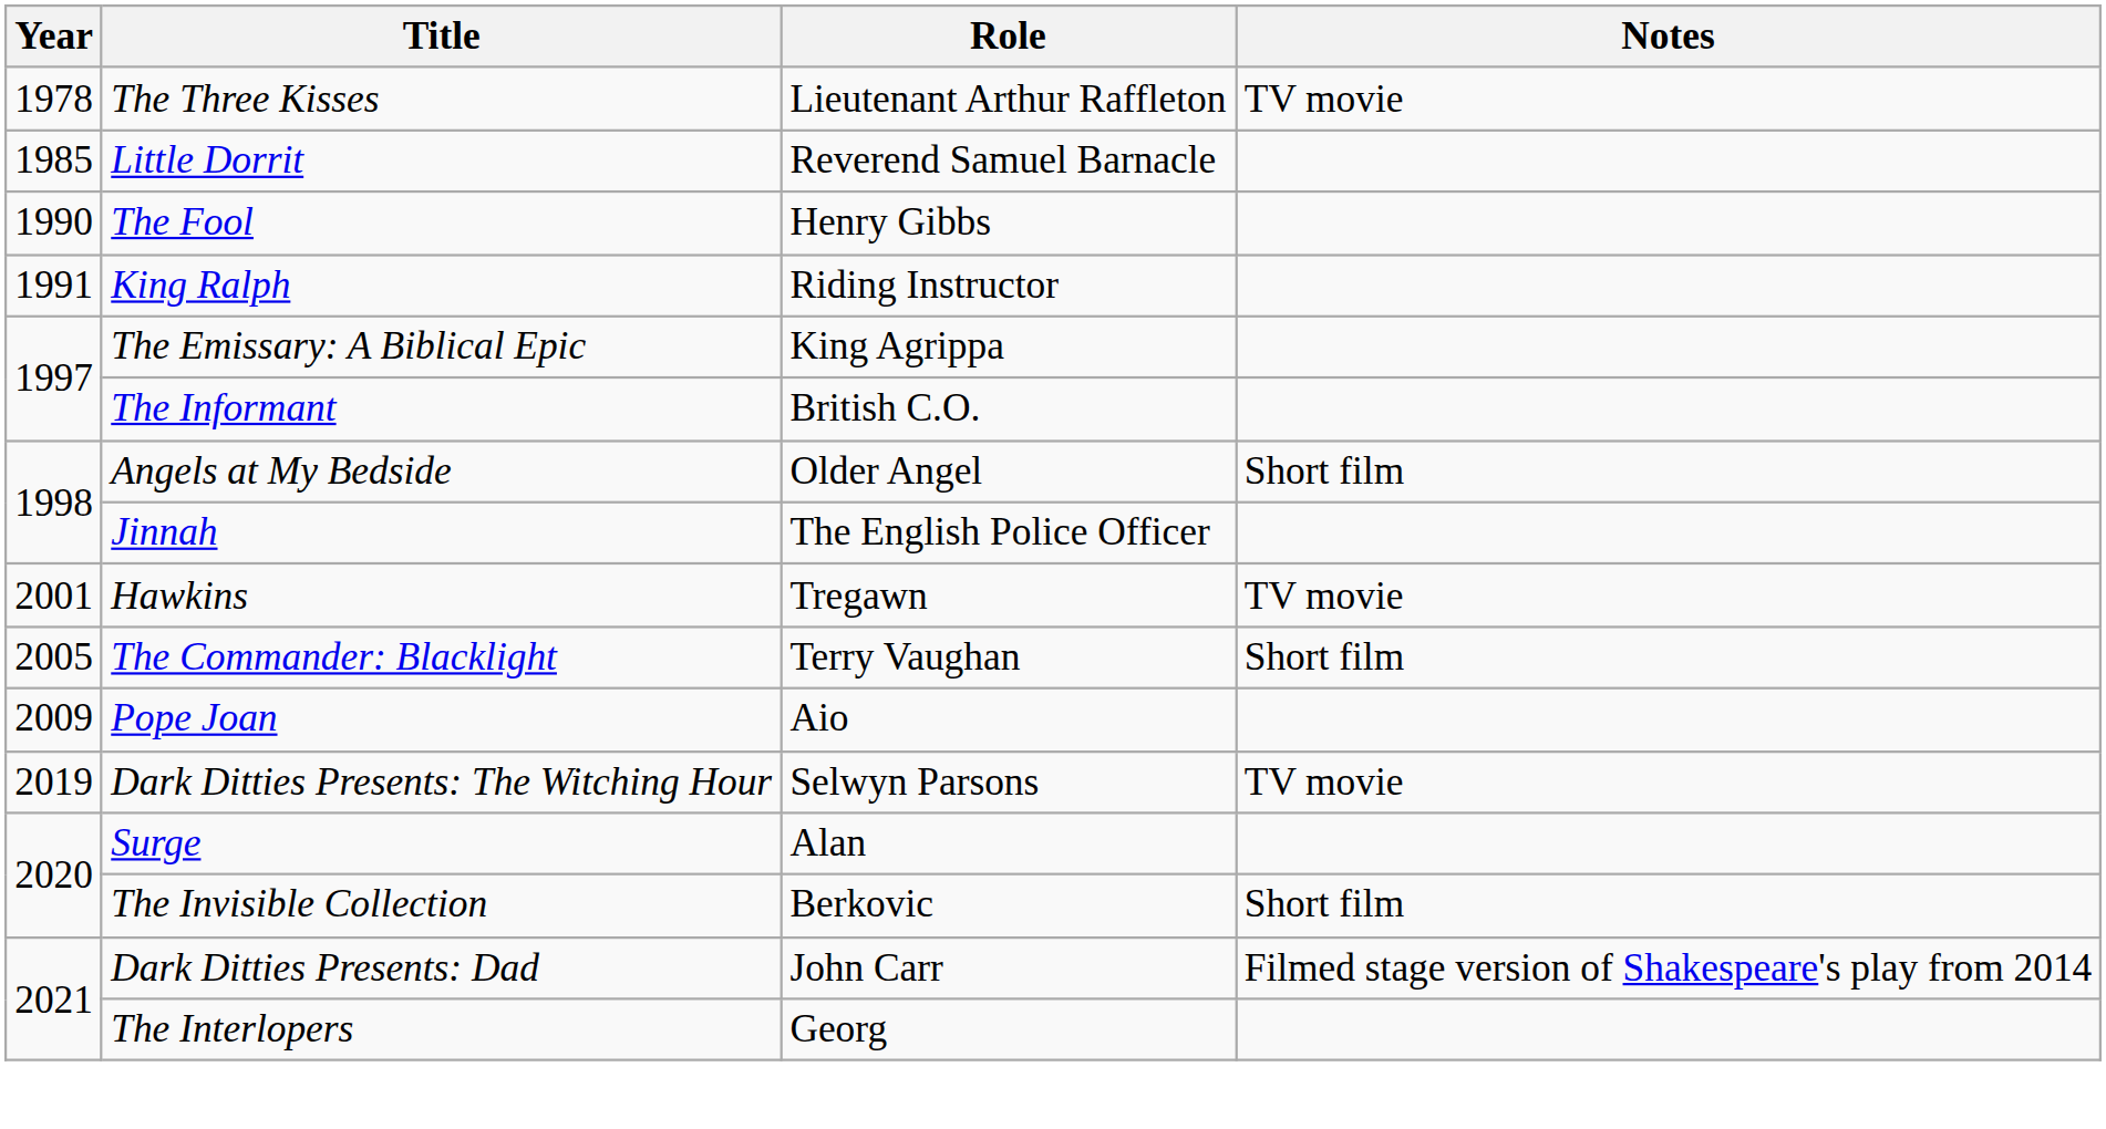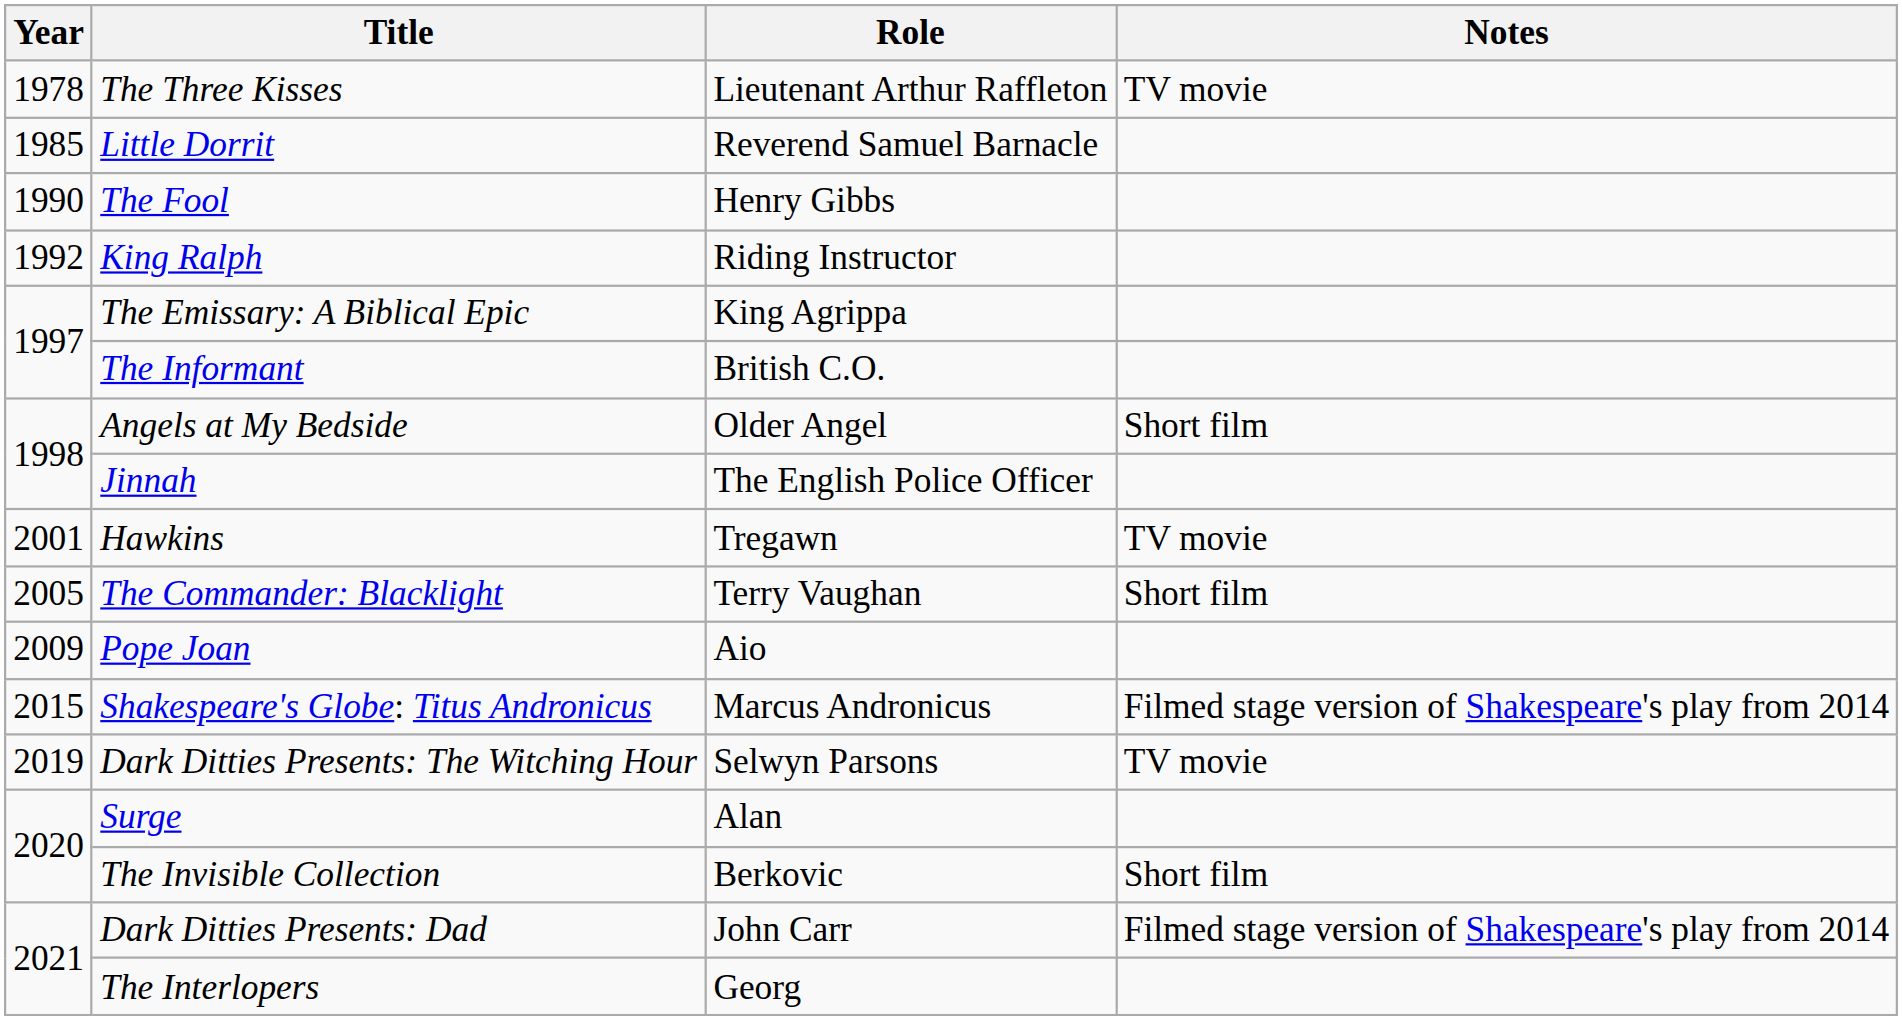 <table class="wikitable">
 <tr>
 <th>Year</th>
 <th>Title</th>
 <th>Role</th>
 <th>Notes</th>
 </tr>
 <tr>
 <td>1978</td>
 <td><em>The Three Kisses</em></td>
 <td>Lieutenant Arthur Raffleton</td>
 <td>TV movie</td>
 </tr>
 <tr>
 <td>1985</td>
 <td><em><a href='#'>Little Dorrit</a></em></td>
 <td>Reverend Samuel Barnacle</td>
 <td></td>
 </tr>
 <tr>
 <td>1990</td>
 <td><em><a href='#'>The Fool</a></em></td>
 <td>Henry Gibbs</td>
 <td></td>
 </tr>
 <tr>
-<td>1991</td>
+<td>1992</td>
 <td><em><a href='#'>King Ralph</a></em></td>
 <td>Riding Instructor</td>
 <td></td>
 </tr>
 <tr>
 <td rowspan="2">1997</td>
 <td><em>The Emissary: A Biblical Epic</em></td>
 <td>King Agrippa</td>
 <td></td>
 </tr>
 <tr>
 <td><em><a href='#'>The Informant</a></em></td>
 <td>British C.O.</td>
 <td></td>
 </tr>
 <tr>
 <td rowspan="2">1998</td>
 <td><em>Angels at My Bedside</em></td>
 <td>Older Angel</td>
 <td>Short film</td>
 </tr>
 <tr>
 <td><em><a href='#'>Jinnah</a></em></td>
 <td>The English Police Officer</td>
 <td></td>
 </tr>
 <tr>
 <td>2001</td>
 <td><em>Hawkins</em></td>
 <td>Tregawn</td>
 <td>TV movie</td>
 </tr>
 <tr>
 <td>2005</td>
 <td><em><a href='#'>The Commander: Blacklight</a></em></td>
 <td>Terry Vaughan</td>
 <td>Short film</td>
 </tr>
 <tr>
 <td>2009</td>
 <td><em><a href='#'>Pope Joan</a></em></td>
 <td>Aio</td>
 <td></td>
 </tr>
 <tr>
+<td>2015</td>
+<td><em><a href='#'>Shakespeare's Globe</a></em>: <em><a href='#'>Titus Andronicus</a></em></td>
+<td>Marcus Andronicus</td>
+<td>Filmed stage version of <a href='#'>Shakespeare</a>'s play from 2014</td>
+</tr>
+<tr>
 <td>2019</td>
 <td><em>Dark Ditties Presents: The Witching Hour</em></td>
 <td>Selwyn Parsons</td>
 <td>TV movie</td>
 </tr>
 <tr>
 <td rowspan="2">2020</td>
 <td><em><a href='#'>Surge</a></em></td>
 <td>Alan</td>
 <td></td>
 </tr>
 <tr>
 <td><em>The Invisible Collection</em></td>
 <td>Berkovic</td>
 <td>Short film</td>
 </tr>
 <tr>
 <td rowspan="2">2021</td>
 <td><em>Dark Ditties Presents: Dad</em></td>
 <td>John Carr</td>
 <td>Filmed stage version of <a href='#'>Shakespeare</a>'s play from 2014</td>
 </tr>
 <tr>
 <td><em>The Interlopers</em></td>
 <td>Georg</td>
 <td></td>
 </tr>
 </table>
